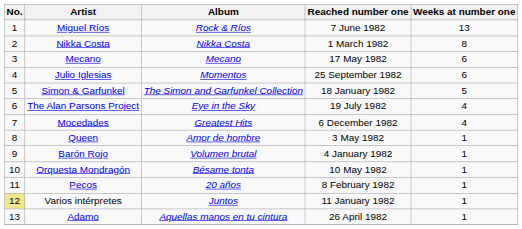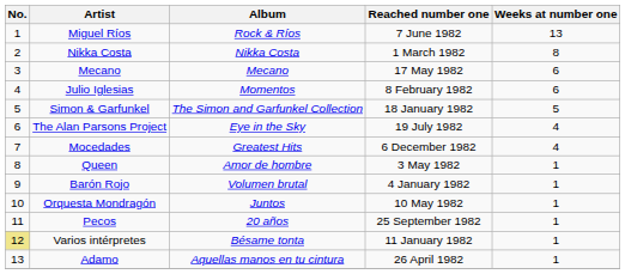 <table class="wikitable" style="text-align: center">
 <tr>
 <th width="">No.</th>
 <th width="">Artist</th>
 <th width="">Album</th>
 <th width="">Reached number one</th>
 <th width="">Weeks at number one</th>
 </tr>
 <tr>
 <td>1</td>
 <td><a href='#'>Miguel Ríos</a></td>
 <td><em><a href='#'>Rock & Ríos</a></em></td>
 <td>7 June 1982</td>
 <td>13</td>
 </tr>
 <tr>
 <td>2</td>
 <td><a href='#'>Nikka Costa</a></td>
 <td><em><a href='#'>Nikka Costa</a></em></td>
 <td>1 March 1982</td>
 <td>8</td>
 </tr>
 <tr>
 <td>3</td>
 <td><a href='#'>Mecano</a></td>
 <td><em><a href='#'>Mecano</a></em></td>
 <td>17 May 1982</td>
 <td>6</td>
 </tr>
 <tr>
 <td>4</td>
 <td><a href='#'>Julio Iglesias</a></td>
 <td><em><a href='#'>Momentos</a></em></td>
-<td>25 September 1982</td>
+<td>8 February 1982</td>
 <td>6</td>
 </tr>
 <tr>
 <td>5</td>
 <td><a href='#'>Simon & Garfunkel</a></td>
 <td><em><a href='#'>The Simon and Garfunkel Collection</a></em></td>
 <td>18 January 1982</td>
 <td>5</td>
 </tr>
 <tr>
 <td>6</td>
 <td><a href='#'>The Alan Parsons Project</a></td>
 <td><em><a href='#'>Eye in the Sky</a></em></td>
 <td>19 July 1982</td>
 <td>4</td>
 </tr>
 <tr>
 <td>7</td>
 <td><a href='#'>Mocedades</a></td>
 <td><em><a href='#'>Greatest Hits</a></em></td>
 <td>6 December 1982</td>
 <td>4</td>
 </tr>
 <tr>
 <td>8</td>
 <td><a href='#'>Queen</a></td>
 <td><em><a href='#'>Amor de hombre</a></em></td>
 <td>3 May 1982</td>
 <td>1</td>
 </tr>
 <tr>
 <td>9</td>
 <td><a href='#'>Barón Rojo</a></td>
 <td><em><a href='#'>Volumen brutal</a></em></td>
 <td>4 January 1982</td>
 <td>1</td>
 </tr>
 <tr>
 <td>10</td>
 <td><a href='#'>Orquesta Mondragón</a></td>
-<td><em><a href='#'>Bésame tonta</a></em></td>
+<td><em><a href='#'>Juntos</a></em></td>
 <td>10 May 1982</td>
 <td>1</td>
 </tr>
 <tr>
 <td>11</td>
 <td><a href='#'>Pecos</a></td>
 <td><em><a href='#'>20 años</a></em></td>
-<td>8 February 1982</td>
+<td>25 September 1982</td>
 <td>1</td>
 </tr>
 <tr>
 <td style="background: khaki;">12</td>
 <td>Varios intérpretes</td>
-<td><em><a href='#'>Juntos</a></em></td>
+<td><em><a href='#'>Bésame tonta</a></em></td>
 <td>11 January 1982</td>
 <td>1</td>
 </tr>
 <tr>
 <td>13</td>
 <td><a href='#'>Adamo</a></td>
 <td><em><a href='#'>Aquellas manos en tu cintura</a></em></td>
 <td>26 April 1982</td>
 <td>1</td>
 </tr>
 <tr>
 </tr>
 </table>
